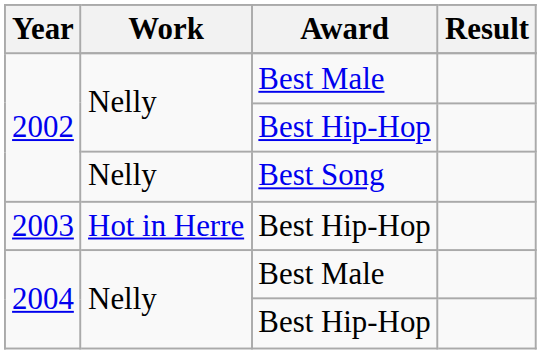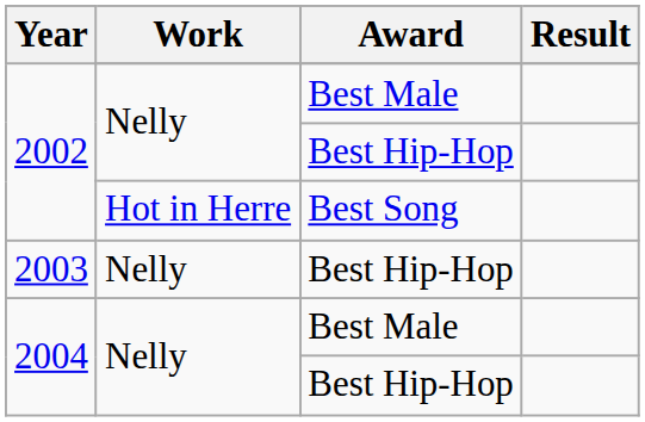 <table class="wikitable">
 <tr>
 <th>Year</th>
 <th>Work</th>
 <th>Award</th>
 <th>Result</th>
 </tr>
 <tr>
 <td rowspan="4"><a href='#'>2002</a></td>
 </tr>
 <tr>
 <td rowspan="2">Nelly</td>
 <td><a href='#'>Best Male</a></td>
 <td></td>
 </tr>
 <tr>
 <td><a href='#'>Best Hip-Hop</a></td>
 <td></td>
 </tr>
 <tr>
-<td>Nelly</td>
+<td><a href='#'>Hot in Herre</a></td>
 <td><a href='#'>Best Song</a></td>
 <td></td>
 </tr>
 <tr>
 <td><a href='#'>2003</a></td>
-<td><a href='#'>Hot in Herre</a></td>
+<td>Nelly</td>
 <td>Best Hip-Hop</td>
 <td></td>
 </tr>
 <tr>
 <td rowspan="2"><a href='#'>2004</a></td>
 <td rowspan="2">Nelly</td>
 <td>Best Male</td>
 <td></td>
 </tr>
 <tr>
 <td>Best Hip-Hop</td>
 <td></td>
 </tr>
 </table>
